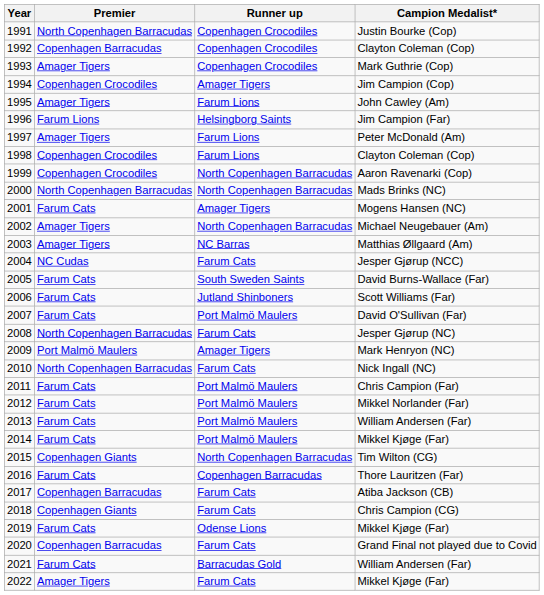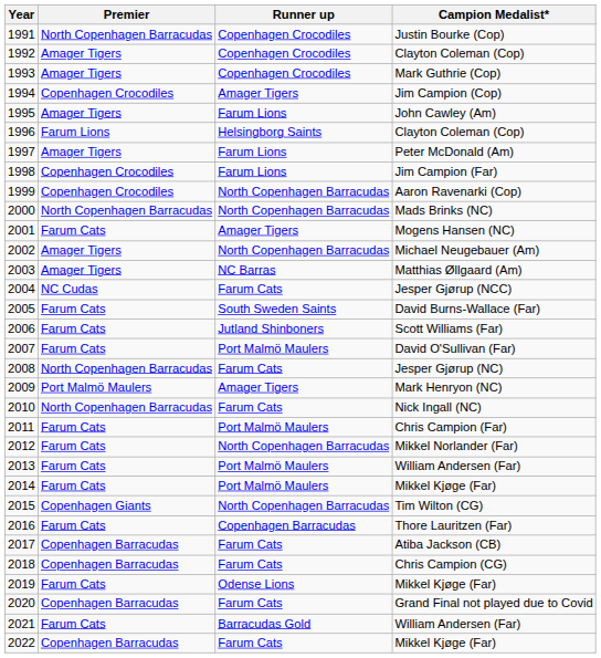 <table class="wikitable">
 <tr>
 <th>Year</th>
 <th>Premier</th>
 <th>Runner up</th>
 <th>Campion Medalist*</th>
 </tr>
 <tr>
 <td>1991</td>
 <td><a href='#'>North Copenhagen Barracudas</a></td>
 <td><a href='#'>Copenhagen Crocodiles</a></td>
 <td>Justin Bourke (Cop)</td>
 </tr>
 <tr>
 <td>1992</td>
-<td><a href='#'>Copenhagen Barracudas</a></td>
+<td><a href='#'>Amager Tigers</a></td>
 <td><a href='#'>Copenhagen Crocodiles</a></td>
 <td>Clayton Coleman (Cop)</td>
 </tr>
 <tr>
 <td>1993</td>
 <td><a href='#'>Amager Tigers</a></td>
 <td><a href='#'>Copenhagen Crocodiles</a></td>
 <td>Mark Guthrie (Cop)</td>
 </tr>
 <tr>
 <td>1994</td>
 <td><a href='#'>Copenhagen Crocodiles</a></td>
 <td><a href='#'>Amager Tigers</a></td>
 <td>Jim Campion (Cop)</td>
 </tr>
 <tr>
 <td>1995</td>
 <td><a href='#'>Amager Tigers</a></td>
 <td><a href='#'>Farum Lions</a></td>
 <td>John Cawley (Am)</td>
 </tr>
 <tr>
 <td>1996</td>
 <td><a href='#'>Farum Lions</a></td>
 <td><a href='#'>Helsingborg Saints</a></td>
-<td>Jim Campion (Far)</td>
+<td>Clayton Coleman (Cop)</td>
 </tr>
 <tr>
 <td>1997</td>
 <td><a href='#'>Amager Tigers</a></td>
 <td><a href='#'>Farum Lions</a></td>
 <td>Peter McDonald (Am)</td>
 </tr>
 <tr>
 <td>1998</td>
 <td><a href='#'>Copenhagen Crocodiles</a></td>
 <td><a href='#'>Farum Lions</a></td>
-<td>Clayton Coleman (Cop)</td>
+<td>Jim Campion (Far)</td>
 </tr>
 <tr>
 <td>1999</td>
 <td><a href='#'>Copenhagen Crocodiles</a></td>
 <td><a href='#'>North Copenhagen Barracudas</a></td>
 <td>Aaron Ravenarki (Cop)</td>
 </tr>
 <tr>
 <td>2000</td>
 <td><a href='#'>North Copenhagen Barracudas</a></td>
 <td><a href='#'>North Copenhagen Barracudas</a></td>
 <td>Mads Brinks (NC)</td>
 </tr>
 <tr>
 <td>2001</td>
 <td><a href='#'>Farum Cats</a></td>
 <td><a href='#'>Amager Tigers</a></td>
 <td>Mogens Hansen (NC)</td>
 </tr>
 <tr>
 <td>2002</td>
 <td><a href='#'>Amager Tigers</a></td>
 <td><a href='#'>North Copenhagen Barracudas</a></td>
 <td>Michael Neugebauer (Am)</td>
 </tr>
 <tr>
 <td>2003</td>
 <td><a href='#'>Amager Tigers</a></td>
 <td><a href='#'>NC Barras</a></td>
 <td>Matthias Øllgaard (Am)</td>
 </tr>
 <tr>
 <td>2004</td>
 <td><a href='#'>NC Cudas</a></td>
 <td><a href='#'>Farum Cats</a></td>
 <td>Jesper Gjørup (NCC)</td>
 </tr>
 <tr>
 <td>2005</td>
 <td><a href='#'>Farum Cats</a></td>
 <td><a href='#'>South Sweden Saints</a></td>
 <td>David Burns-Wallace (Far)</td>
 </tr>
 <tr>
 <td>2006</td>
 <td><a href='#'>Farum Cats</a></td>
 <td><a href='#'>Jutland Shinboners</a></td>
 <td>Scott Williams (Far)</td>
 </tr>
 <tr>
 <td>2007</td>
 <td><a href='#'>Farum Cats</a></td>
 <td><a href='#'>Port Malmö Maulers</a></td>
 <td>David O'Sullivan (Far)</td>
 </tr>
 <tr>
 <td>2008</td>
 <td><a href='#'>North Copenhagen Barracudas</a></td>
 <td><a href='#'>Farum Cats</a></td>
 <td>Jesper Gjørup (NC)</td>
 </tr>
 <tr>
 <td>2009</td>
 <td><a href='#'>Port Malmö Maulers</a></td>
 <td><a href='#'>Amager Tigers</a></td>
 <td>Mark Henryon (NC)</td>
 </tr>
 <tr>
 <td>2010</td>
 <td><a href='#'>North Copenhagen Barracudas</a></td>
 <td><a href='#'>Farum Cats</a></td>
 <td>Nick Ingall (NC)</td>
 </tr>
 <tr>
 <td>2011</td>
 <td><a href='#'>Farum Cats</a></td>
 <td><a href='#'>Port Malmö Maulers</a></td>
 <td>Chris Campion (Far)</td>
 </tr>
 <tr>
 <td>2012</td>
 <td><a href='#'>Farum Cats</a></td>
-<td><a href='#'>Port Malmö Maulers</a></td>
+<td><a href='#'>North Copenhagen Barracudas</a></td>
 <td>Mikkel Norlander (Far)</td>
 </tr>
 <tr>
 <td>2013</td>
 <td><a href='#'>Farum Cats</a></td>
 <td><a href='#'>Port Malmö Maulers</a></td>
 <td>William Andersen (Far)</td>
 </tr>
 <tr>
 <td>2014</td>
 <td><a href='#'>Farum Cats</a></td>
 <td><a href='#'>Port Malmö Maulers</a></td>
 <td>Mikkel Kjøge (Far)</td>
 </tr>
 <tr>
 <td>2015</td>
 <td><a href='#'>Copenhagen Giants</a></td>
 <td><a href='#'>North Copenhagen Barracudas</a></td>
 <td>Tim Wilton (CG)</td>
 </tr>
 <tr>
 <td>2016</td>
 <td><a href='#'>Farum Cats</a></td>
 <td><a href='#'>Copenhagen Barracudas</a></td>
 <td>Thore Lauritzen (Far)</td>
 </tr>
 <tr>
 <td>2017</td>
 <td><a href='#'>Copenhagen Barracudas</a></td>
 <td><a href='#'>Farum Cats</a></td>
 <td>Atiba Jackson (CB)</td>
 </tr>
 <tr>
 <td>2018</td>
-<td><a href='#'>Copenhagen Giants</a></td>
+<td><a href='#'>Copenhagen Barracudas</a></td>
 <td><a href='#'>Farum Cats</a></td>
 <td>Chris Campion (CG)</td>
 </tr>
 <tr>
 <td>2019</td>
 <td><a href='#'>Farum Cats</a></td>
 <td><a href='#'>Odense Lions</a></td>
 <td>Mikkel Kjøge (Far)</td>
 </tr>
 <tr>
 <td>2020</td>
 <td><a href='#'>Copenhagen Barracudas</a></td>
 <td><a href='#'>Farum Cats</a></td>
 <td>Grand Final not played due to Covid</td>
 </tr>
 <tr>
 <td>2021</td>
 <td><a href='#'>Farum Cats</a></td>
 <td><a href='#'>Barracudas Gold</a></td>
 <td>William Andersen (Far)</td>
 </tr>
 <tr>
 <td>2022</td>
-<td><a href='#'>Amager Tigers</a></td>
+<td><a href='#'>Copenhagen Barracudas</a></td>
 <td><a href='#'>Farum Cats</a></td>
 <td>Mikkel Kjøge (Far)</td>
 </tr>
 </table>
